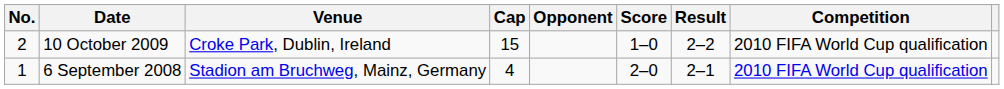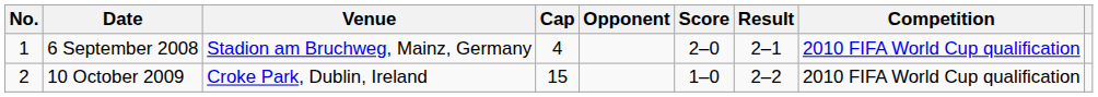 <table class="wikitable sortable">
 <tr>
 <th scope="col">No.</th>
 <th scope="col">Date</th>
 <th scope="col">Venue</th>
 <th scope="col">Cap</th>
 <th scope="col">Opponent</th>
 <th scope="col">Score</th>
 <th scope="col">Result</th>
 <th scope="col">Competition</th>
 <th scope="col" class="unsortable"></th>
 </tr>
 <tr>
+<td align="center">1</td>
+<td>6 September 2008</td>
+<td><a href='#'>Stadion am Bruchweg</a>, Mainz, Germany</td>
+<td align="center">4</td>
+<td></td>
+<td align="center">2–0</td>
+<td align="center">2–1</td>
+<td><a href='#'>2010 FIFA World Cup qualification</a></td>
+<td align="center"></td>
+</tr>
+<tr>
 <td align="center">2</td>
 <td>10 October 2009</td>
 <td><a href='#'>Croke Park</a>, Dublin, Ireland</td>
 <td align="center">15</td>
 <td></td>
 <td align="center">1–0</td>
 <td align="center">2–2</td>
 <td>2010 FIFA World Cup qualification</td>
 <td align="center"></td>
 </tr>
-<tr>
-<td align="center">1</td>
-<td>6 September 2008</td>
-<td><a href='#'>Stadion am Bruchweg</a>, Mainz, Germany</td>
-<td align="center">4</td>
-<td></td>
-<td align="center">2–0</td>
-<td align="center">2–1</td>
-<td><a href='#'>2010 FIFA World Cup qualification</a></td>
-<td align="center"></td>
-</tr>
 </table>
